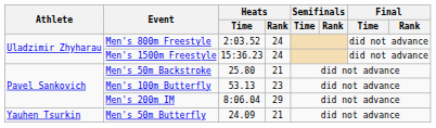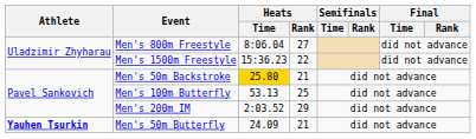 <table class=wikitable style="font-size:90%">
 <tr>
 <th rowspan="2">Athlete</th>
 <th rowspan="2">Event</th>
 <th colspan="2">Heats</th>
 <th colspan="2">Semifinals</th>
 <th colspan="2">Final</th>
 </tr>
 <tr>
 <th>Time</th>
 <th>Rank</th>
 <th>Time</th>
 <th>Rank</th>
 <th>Time</th>
 <th>Rank</th>
 </tr>
 <tr>
 <td rowspan="2"><a href='#'>Uladzimir Zhyharau</a></td>
 <td><a href='#'>Men's 800m Freestyle</a></td>
-<td align=center>2:03.52</td>
-<td align=center>24</td>
+<td align=center>8:06.04</td>
+<td align=center>27</td>
 <td colspan= 2 bgcolor="wheat"></td>
 <td align=center colspan=2>did not advance</td>
 </tr>
 <tr>
 <td><a href='#'>Men's 1500m Freestyle</a></td>
 <td align=center>15:36.23</td>
-<td align=center>24</td>
+<td align=center>22</td>
 <td colspan= 2 bgcolor="wheat"></td>
 <td align=center colspan=2>did not advance</td>
 </tr>
 <tr>
 <td rowspan="3"><a href='#'>Pavel Sankovich</a></td>
 <td><a href='#'>Men's 50m Backstroke</a></td>
-<td align=center>25.80</td>
+<td align=center style="background: gold;">25.80</td>
 <td align=center>21</td>
 <td align=center colspan=4>did not advance</td>
 </tr>
 <tr>
 <td><a href='#'>Men's 100m Butterfly</a></td>
 <td align=center>53.13</td>
-<td align=center>23</td>
+<td align=center>25</td>
 <td align=center colspan=4>did not advance</td>
 </tr>
 <tr>
 <td><a href='#'>Men's 200m IM</a></td>
-<td align=center>8:06.04</td>
+<td align=center>2:03.52</td>
 <td align=center>29</td>
 <td align=center colspan=4>did not advance</td>
 </tr>
 <tr>
-<td rowspan="1"><a href='#'>Yauhen Tsurkin</a></td>
+<td rowspan="1"><strong><a href='#'>Yauhen Tsurkin</a></strong></td>
 <td><a href='#'>Men's 50m Butterfly</a></td>
 <td align=center>24.09</td>
 <td align=center>21</td>
 <td align=center colspan=4>did not advance</td>
 </tr>
 </table>
